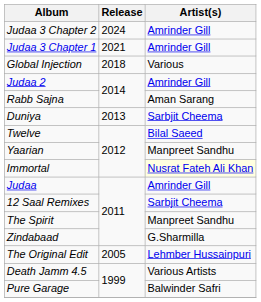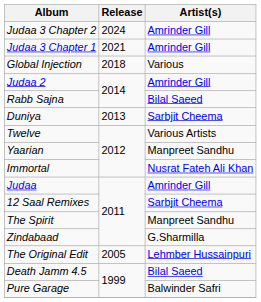 <table class="wikitable">
 <tr>
 <th>Album</th>
 <th>Release</th>
 <th>Artist(s)</th>
 </tr>
 <tr>
 <td><em>Judaa 3 Chapter 2</em></td>
 <td>2024</td>
 <td><a href='#'>Amrinder Gill</a></td>
 </tr>
 <tr>
 <td><em><a href='#'>Judaa 3 Chapter 1</a></em></td>
 <td>2021</td>
 <td><a href='#'>Amrinder Gill</a></td>
 </tr>
 <tr>
 <td><em>Global Injection</em></td>
 <td>2018</td>
 <td>Various</td>
 </tr>
 <tr>
 <td><em><a href='#'>Judaa 2</a></em></td>
 <td rowspan="2">2014</td>
 <td><a href='#'>Amrinder Gill</a></td>
 </tr>
 <tr>
 <td><em>Rabb Sajna</em></td>
-<td>Aman Sarang</td>
+<td><a href='#'>Bilal Saeed</a></td>
 </tr>
 <tr>
 <td><em>Duniya</em></td>
 <td>2013</td>
 <td><a href='#'>Sarbjit Cheema</a></td>
 </tr>
 <tr>
 <td><em>Twelve</em></td>
 <td rowspan="3">2012</td>
-<td><a href='#'>Bilal Saeed</a></td>
+<td>Various Artists</td>
 </tr>
 <tr>
 <td><em>Yaarian</em></td>
 <td>Manpreet Sandhu</td>
 </tr>
 <tr>
 <td><em>Immortal</em></td>
-<td style="background: lightyellow;"><a href='#'>Nusrat Fateh Ali Khan</a></td>
+<td><a href='#'>Nusrat Fateh Ali Khan</a></td>
 </tr>
 <tr>
 <td><em><a href='#'>Judaa</a></em></td>
 <td rowspan="4">2011</td>
 <td><a href='#'>Amrinder Gill</a></td>
 </tr>
 <tr>
 <td><em>12 Saal Remixes</em></td>
 <td><a href='#'>Sarbjit Cheema</a></td>
 </tr>
 <tr>
 <td><em>The Spirit</em></td>
 <td>Manpreet Sandhu</td>
 </tr>
 <tr>
 <td><em>Zindabaad</em></td>
 <td>G.Sharmilla</td>
 </tr>
 <tr>
 <td><em>The Original Edit</em></td>
 <td>2005</td>
 <td><a href='#'>Lehmber Hussainpuri</a></td>
 </tr>
 <tr>
 <td><em>Death Jamm 4.5</em></td>
 <td rowspan="2">1999</td>
-<td>Various Artists</td>
+<td><a href='#'>Bilal Saeed</a></td>
 </tr>
 <tr>
 <td><em>Pure Garage</em></td>
 <td>Balwinder Safri</td>
 </tr>
 <tr>
 </tr>
 </table>
